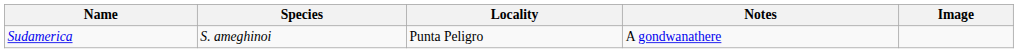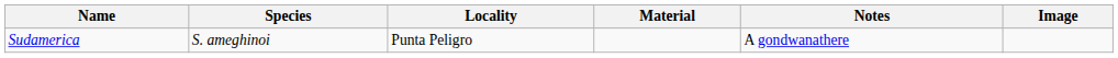 <table class="wikitable" align="center" width="75%">
 <tr>
 <th>Name</th>
 <th>Species</th>
 <th>Locality</th>
+<th>Material</th>
 <th>Notes</th>
 <th>Image</th>
 </tr>
 <tr>
 <td><em><a href='#'>Sudamerica</a></em></td>
 <td><em>S. ameghinoi</em></td>
 <td>Punta Peligro</td>
+<td></td>
 <td>A <a href='#'>gondwanathere</a></td>
 <td></td>
 </tr>
 </table>
